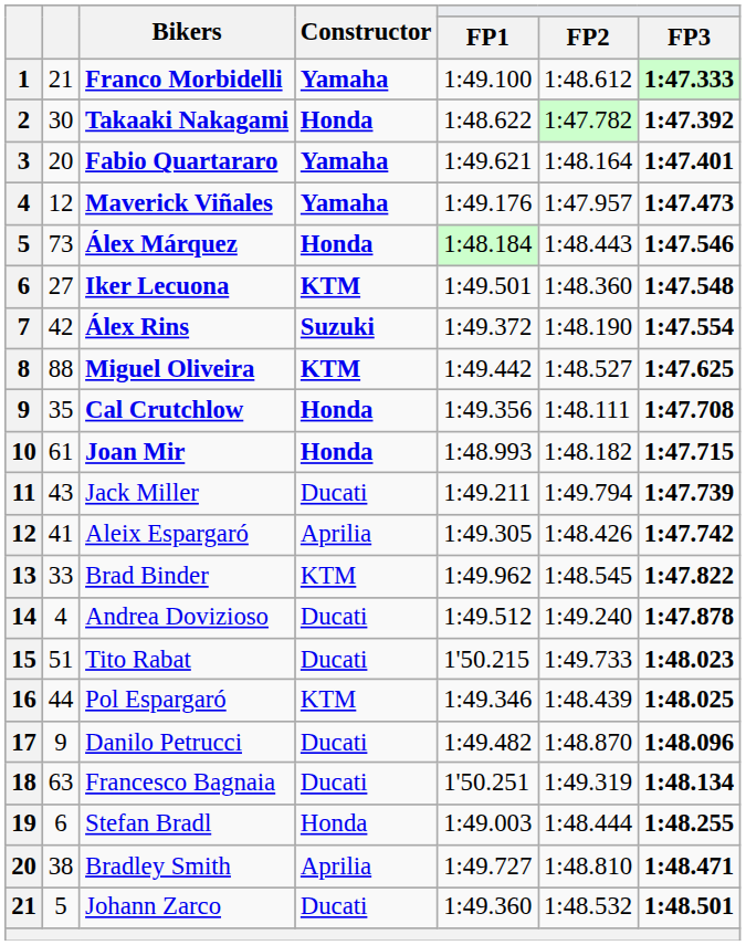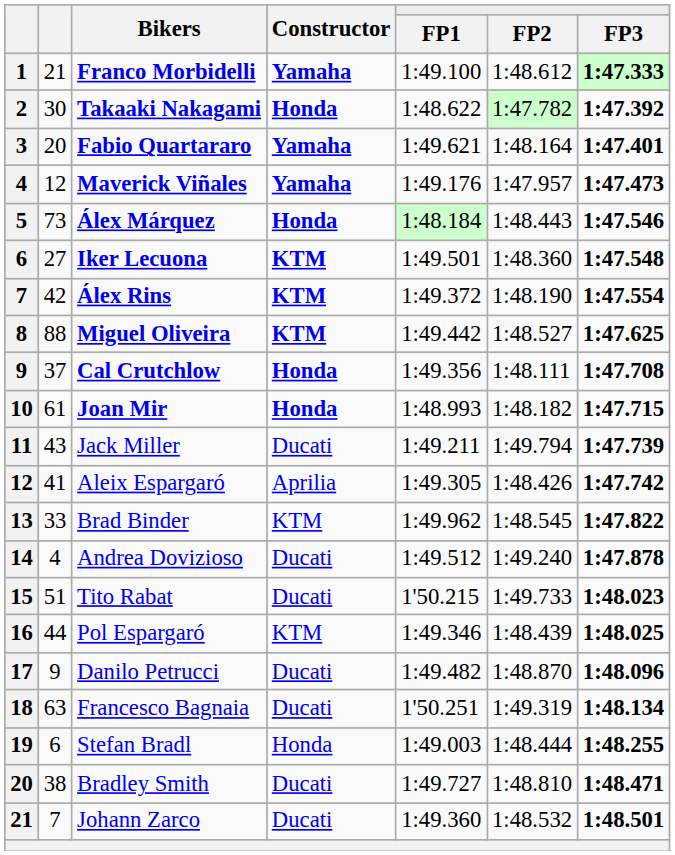 <table class="wikitable sortable" style="font-size: 85%;">
 <tr>
 <th rowspan="2"></th>
 <th rowspan="2"></th>
 <th rowspan="2">Bikers</th>
 <th rowspan="2">Constructor</th>
 <th colspan="3" style="background:#eaecf0; text-align:center;"></th>
 </tr>
 <tr>
 <th scope="col" data-sort-type=text>FP1</th>
 <th scope="col" data-sort-type=text>FP2</th>
 <th scope="col" data-sort-type=text>FP3</th>
 </tr>
 <tr>
 <th scope="row">1</th>
 <td align="center">21</td>
 <td data-sort-value="mor"> <strong><a href='#'>Franco Morbidelli</a></strong></td>
 <td><strong><a href='#'>Yamaha</a></strong></td>
 <td>1:49.100</td>
 <td>1:48.612</td>
 <td style="background:#ccffcc;"><strong>1:47.333</strong></td>
 </tr>
 <tr>
 <th scope="row">2</th>
 <td align="center">30</td>
 <td data-sort-value="nak"> <strong><a href='#'>Takaaki Nakagami</a></strong></td>
 <td><strong><a href='#'>Honda</a></strong></td>
 <td>1:48.622</td>
 <td style="background:#ccffcc;">1:47.782</td>
 <td><strong>1:47.392</strong></td>
 </tr>
 <tr>
 <th scope="row">3</th>
 <td align="center">20</td>
 <td data-sort-value="qua"> <strong><a href='#'>Fabio Quartararo</a></strong></td>
 <td><strong><a href='#'>Yamaha</a></strong></td>
 <td>1:49.621</td>
 <td>1:48.164</td>
 <td><strong>1:47.401</strong></td>
 </tr>
 <tr>
 <th scope="row">4</th>
 <td align="center">12</td>
 <td data-sort-value="viñ"> <strong><a href='#'>Maverick Viñales</a></strong></td>
 <td><strong><a href='#'>Yamaha</a></strong></td>
 <td>1:49.176</td>
 <td>1:47.957</td>
 <td><strong>1:47.473</strong></td>
 </tr>
 <tr>
 <th scope="row">5</th>
 <td align="center">73</td>
 <td data-sort-value="már"> <strong><a href='#'>Álex Márquez</a></strong></td>
 <td><strong><a href='#'>Honda</a></strong></td>
 <td style="background:#ccffcc;">1:48.184</td>
 <td>1:48.443</td>
 <td><strong>1:47.546</strong></td>
 </tr>
 <tr>
 <th scope="row">6</th>
 <td align="center">27</td>
 <td data-sort-value="lec"> <strong><a href='#'>Iker Lecuona</a></strong></td>
 <td><strong><a href='#'>KTM</a></strong></td>
 <td>1:49.501</td>
 <td>1:48.360</td>
 <td><strong>1:47.548</strong></td>
 </tr>
 <tr>
 <th scope="row">7</th>
 <td align="center">42</td>
 <td data-sort-value="rin"> <strong><a href='#'>Álex Rins</a></strong></td>
-<td><strong><a href='#'>Suzuki</a></strong></td>
+<td><strong><a href='#'>KTM</a></strong></td>
 <td>1:49.372</td>
 <td>1:48.190</td>
 <td><strong>1:47.554</strong></td>
 </tr>
 <tr>
 <th scope="row">8</th>
 <td align="center">88</td>
 <td data-sort-value="oli"> <strong><a href='#'>Miguel Oliveira</a></strong></td>
 <td><strong><a href='#'>KTM</a></strong></td>
 <td>1:49.442</td>
 <td>1:48.527</td>
 <td><strong>1:47.625</strong></td>
 </tr>
 <tr>
 <th scope="row">9</th>
-<td align="center">35</td>
+<td align="center">37</td>
 <td data-sort-value="cru"> <strong><a href='#'>Cal Crutchlow</a></strong></td>
 <td><strong><a href='#'>Honda</a></strong></td>
 <td>1:49.356</td>
 <td>1:48.111</td>
 <td><strong>1:47.708</strong></td>
 </tr>
 <tr>
 <th scope="row">10</th>
 <td align="center">61</td>
 <td data-sort-value="mir"> <strong><a href='#'>Joan Mir</a></strong></td>
 <td><strong><a href='#'>Honda</a></strong></td>
 <td>1:48.993</td>
 <td>1:48.182</td>
 <td><strong>1:47.715</strong></td>
 </tr>
 <tr>
 <th scope="row">11</th>
 <td align="center">43</td>
 <td data-sort-value="mil"> <a href='#'>Jack Miller</a></td>
 <td><a href='#'>Ducati</a></td>
 <td>1:49.211</td>
 <td>1:49.794</td>
 <td><strong>1:47.739</strong></td>
 </tr>
 <tr>
 <th scope="row">12</th>
 <td align="center">41</td>
 <td data-sort-value="esp"> <a href='#'>Aleix Espargaró</a></td>
 <td><a href='#'>Aprilia</a></td>
 <td>1:49.305</td>
 <td>1:48.426</td>
 <td><strong>1:47.742</strong></td>
 </tr>
 <tr>
 <th scope="row">13</th>
 <td align="center">33</td>
 <td data-sort-value="bin"> <a href='#'>Brad Binder</a></td>
 <td><a href='#'>KTM</a></td>
 <td>1:49.962</td>
 <td>1:48.545</td>
 <td><strong>1:47.822</strong></td>
 </tr>
 <tr>
 <th scope="row">14</th>
 <td align="center">4</td>
 <td data-sort-value="dov"> <a href='#'>Andrea Dovizioso</a></td>
 <td><a href='#'>Ducati</a></td>
 <td>1:49.512</td>
 <td>1:49.240</td>
 <td><strong>1:47.878</strong></td>
 </tr>
 <tr>
 <th scope="row">15</th>
 <td align="center">51</td>
 <td data-sort-value="rab"> <a href='#'>Tito Rabat</a></td>
 <td><a href='#'>Ducati</a></td>
 <td>1'50.215</td>
 <td>1:49.733</td>
 <td><strong>1:48.023</strong></td>
 </tr>
 <tr>
 <th scope="row">16</th>
 <td align="center">44</td>
 <td data-sort-value="esp"> <a href='#'>Pol Espargaró</a></td>
 <td><a href='#'>KTM</a></td>
 <td>1:49.346</td>
 <td>1:48.439</td>
 <td><strong>1:48.025</strong></td>
 </tr>
 <tr>
 <th scope="row">17</th>
 <td align="center">9</td>
 <td data-sort-value="pet"> <a href='#'>Danilo Petrucci</a></td>
 <td><a href='#'>Ducati</a></td>
 <td>1:49.482</td>
 <td>1:48.870</td>
 <td><strong>1:48.096</strong></td>
 </tr>
 <tr>
 <th scope="row">18</th>
 <td align="center">63</td>
 <td data-sort-value="bag"> <a href='#'>Francesco Bagnaia</a></td>
 <td><a href='#'>Ducati</a></td>
 <td>1'50.251</td>
 <td>1:49.319</td>
 <td><strong>1:48.134</strong></td>
 </tr>
 <tr>
 <th scope="row">19</th>
 <td align="center">6</td>
 <td data-sort-value="bra"> <a href='#'>Stefan Bradl</a></td>
 <td><a href='#'>Honda</a></td>
 <td>1:49.003</td>
 <td>1:48.444</td>
 <td><strong>1:48.255</strong></td>
 </tr>
 <tr>
 <th scope="row">20</th>
 <td align="center">38</td>
 <td data-sort-value="smi"> <a href='#'>Bradley Smith</a></td>
-<td><a href='#'>Aprilia</a></td>
+<td><a href='#'>Ducati</a></td>
 <td>1:49.727</td>
 <td>1:48.810</td>
 <td><strong>1:48.471</strong></td>
 </tr>
 <tr>
 <th scope="row">21</th>
-<td align="center">5</td>
+<td align="center">7</td>
 <td data-sort-value="zar"> <a href='#'>Johann Zarco</a></td>
 <td><a href='#'>Ducati</a></td>
 <td>1:49.360</td>
 <td>1:48.532</td>
 <td><strong>1:48.501</strong></td>
 </tr>
 <tr>
 <th colspan=9></th>
 </tr>
 <tr>
 </tr>
 </table>
